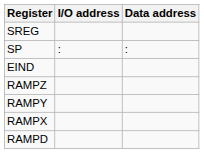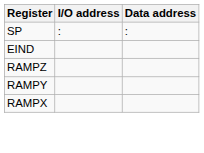 <table class="wikitable">
 <tr>
 <th>Register</th>
 <th>I/O address</th>
 <th>Data address</th>
-</tr>
-<tr>
-<td>SREG</td>
-<td></td>
-<td></td>
 </tr>
 <tr>
 <td>SP</td>
 <td>:</td>
 <td>:</td>
 </tr>
 <tr>
 <td>EIND</td>
 <td></td>
 <td></td>
 </tr>
 <tr>
 <td>RAMPZ</td>
 <td></td>
 <td></td>
 </tr>
 <tr>
 <td>RAMPY</td>
 <td></td>
 <td></td>
 </tr>
 <tr>
 <td>RAMPX</td>
 <td></td>
 <td></td>
 </tr>
-<tr>
-<td>RAMPD</td>
-<td></td>
-<td></td>
-</tr>
 </table>
